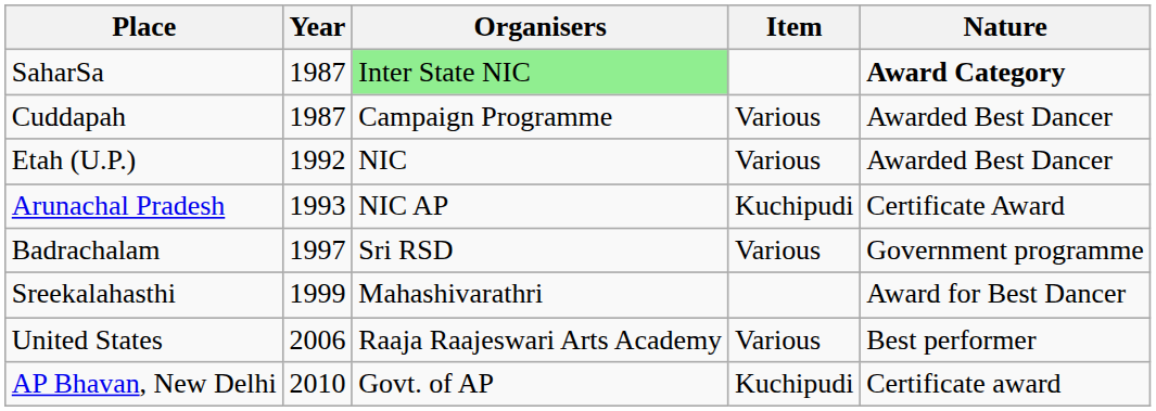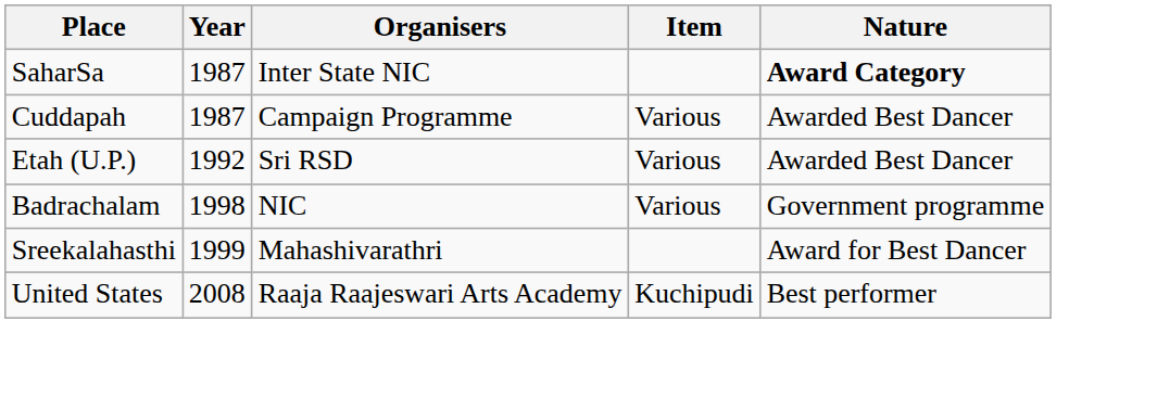 <table class="wikitable sortable">
 <tr>
 <th>Place</th>
 <th>Year</th>
 <th>Organisers</th>
 <th>Item</th>
 <th>Nature</th>
 </tr>
 <tr>
 <td>SaharSa</td>
 <td>1987</td>
-<td style="background: lightgreen;">Inter State NIC</td>
+<td>Inter State NIC</td>
 <td></td>
 <td><strong>Award Category</strong></td>
 </tr>
 <tr>
 <td>Cuddapah</td>
 <td>1987</td>
 <td>Campaign Programme</td>
 <td>Various</td>
 <td>Awarded Best Dancer</td>
 </tr>
 <tr>
 <td>Etah (U.P.)</td>
 <td>1992</td>
-<td>NIC</td>
+<td>Sri RSD</td>
 <td>Various</td>
 <td>Awarded Best Dancer</td>
 </tr>
 <tr>
-<td><a href='#'>Arunachal Pradesh</a></td>
-<td>1993</td>
-<td>NIC AP</td>
-<td>Kuchipudi</td>
-<td>Certificate Award</td>
-</tr>
-<tr>
 <td>Badrachalam</td>
-<td>1997</td>
-<td>Sri RSD</td>
+<td>1998</td>
+<td>NIC</td>
 <td>Various</td>
 <td>Government programme</td>
 </tr>
 <tr>
 <td>Sreekalahasthi</td>
 <td>1999</td>
 <td>Mahashivarathri</td>
 <td></td>
 <td>Award for Best Dancer</td>
 </tr>
 <tr>
 <td>United States</td>
-<td>2006</td>
+<td>2008</td>
 <td>Raaja Raajeswari Arts Academy</td>
-<td>Various</td>
+<td>Kuchipudi</td>
 <td>Best performer</td>
 </tr>
-<tr>
-<td><a href='#'>AP Bhavan</a>, New Delhi</td>
-<td>2010</td>
-<td>Govt. of AP</td>
-<td>Kuchipudi</td>
-<td>Certificate award</td>
-</tr>
 </table>
